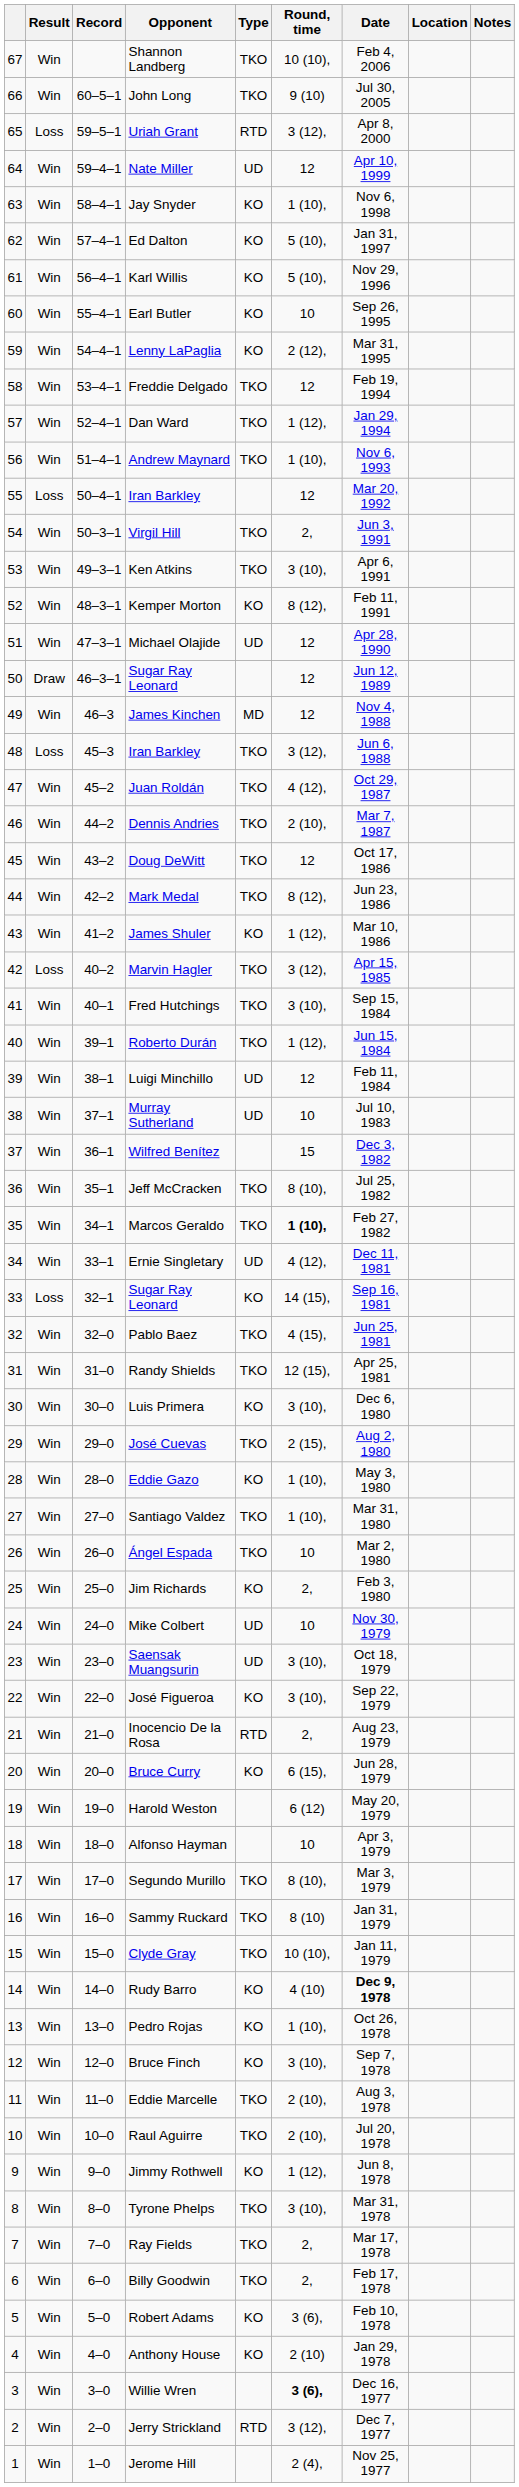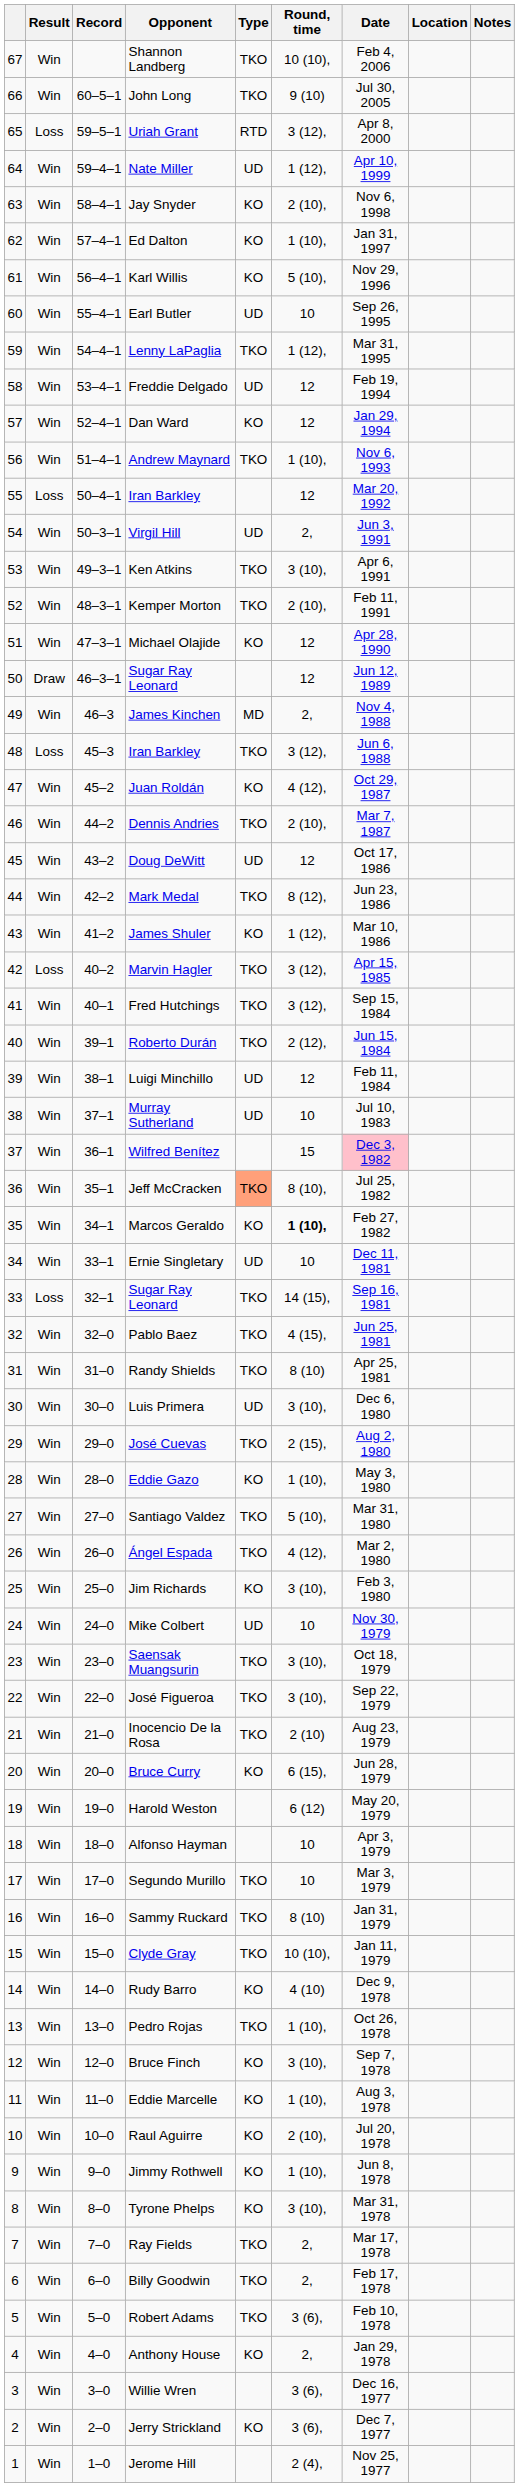 <table class="wikitable" style="text-align:center">
 <tr>
 <th></th>
 <th>Result</th>
 <th>Record</th>
 <th>Opponent</th>
 <th>Type</th>
 <th>Round, time</th>
 <th>Date</th>
 <th>Location</th>
 <th>Notes</th>
 </tr>
 <tr>
 <td>67</td>
 <td>Win</td>
 <td></td>
 <td style="text-align:left;">Shannon Landberg</td>
 <td>TKO</td>
 <td>10 (10), </td>
 <td>Feb 4, 2006</td>
 <td style="text-align:left;"></td>
 <td></td>
 </tr>
 <tr>
 <td>66</td>
 <td>Win</td>
 <td>60–5–1</td>
 <td style="text-align:left;">John Long</td>
 <td>TKO</td>
 <td>9 (10)</td>
 <td>Jul 30, 2005</td>
 <td style="text-align:left;"></td>
 <td></td>
 </tr>
 <tr>
 <td>65</td>
 <td>Loss</td>
 <td>59–5–1</td>
 <td style="text-align:left;"><a href='#'>Uriah Grant</a></td>
 <td>RTD</td>
 <td>3 (12), </td>
 <td>Apr 8, 2000</td>
 <td style="text-align:left;"></td>
 <td style="text-align:left;"></td>
 </tr>
 <tr>
 <td>64</td>
 <td>Win</td>
 <td>59–4–1</td>
 <td style="text-align:left;"><a href='#'>Nate Miller</a></td>
 <td>UD</td>
-<td>12</td>
+<td>1 (12), </td>
 <td><a href='#'>Apr 10, 1999</a></td>
 <td style="text-align:left;"></td>
 <td style="text-align:left;"></td>
 </tr>
 <tr>
 <td>63</td>
 <td>Win</td>
 <td>58–4–1</td>
 <td style="text-align:left;">Jay Snyder</td>
 <td>KO</td>
-<td>1 (10), </td>
+<td>2 (10), </td>
 <td>Nov 6, 1998</td>
 <td style="text-align:left;"></td>
 <td></td>
 </tr>
 <tr>
 <td>62</td>
 <td>Win</td>
 <td>57–4–1</td>
 <td style="text-align:left;">Ed Dalton</td>
 <td>KO</td>
-<td>5 (10), </td>
+<td>1 (10), </td>
 <td>Jan 31, 1997</td>
 <td style="text-align:left;"></td>
 <td></td>
 </tr>
 <tr>
 <td>61</td>
 <td>Win</td>
 <td>56–4–1</td>
 <td style="text-align:left;">Karl Willis</td>
 <td>KO</td>
 <td>5 (10), </td>
 <td>Nov 29, 1996</td>
 <td style="text-align:left;"></td>
 <td></td>
 </tr>
 <tr>
 <td>60</td>
 <td>Win</td>
 <td>55–4–1</td>
 <td style="text-align:left;">Earl Butler</td>
-<td>KO</td>
+<td>UD</td>
 <td>10</td>
 <td>Sep 26, 1995</td>
 <td style="text-align:left;"></td>
 <td></td>
 </tr>
 <tr>
 <td>59</td>
 <td>Win</td>
 <td>54–4–1</td>
 <td style="text-align:left;"><a href='#'>Lenny LaPaglia</a></td>
-<td>KO</td>
-<td>2 (12), </td>
+<td>TKO</td>
+<td>1 (12), </td>
 <td>Mar 31, 1995</td>
 <td style="text-align:left;"></td>
 <td style="text-align:left;"></td>
 </tr>
 <tr>
 <td>58</td>
 <td>Win</td>
 <td>53–4–1</td>
 <td style="text-align:left;">Freddie Delgado</td>
-<td>TKO</td>
+<td>UD</td>
 <td>12</td>
 <td>Feb 19, 1994</td>
 <td style="text-align:left;"></td>
 <td style="text-align:left;"></td>
 </tr>
 <tr>
 <td>57</td>
 <td>Win</td>
 <td>52–4–1</td>
 <td style="text-align:left;">Dan Ward</td>
-<td>TKO</td>
-<td>1 (12), </td>
+<td>KO</td>
+<td>12</td>
 <td><a href='#'>Jan 29, 1994</a></td>
 <td style="text-align:left;"></td>
 <td style="text-align:left;"></td>
 </tr>
 <tr>
 <td>56</td>
 <td>Win</td>
 <td>51–4–1</td>
 <td style="text-align:left;"><a href='#'>Andrew Maynard</a></td>
 <td>TKO</td>
 <td>1 (10), </td>
 <td><a href='#'>Nov 6, 1993</a></td>
 <td style="text-align:left;"></td>
 <td></td>
 </tr>
 <tr>
 <td>55</td>
 <td>Loss</td>
 <td>50–4–1</td>
 <td style="text-align:left;"><a href='#'>Iran Barkley</a></td>
 <td></td>
 <td>12</td>
 <td><a href='#'>Mar 20, 1992</a></td>
 <td style="text-align:left;"></td>
 <td style="text-align:left;"></td>
 </tr>
 <tr>
 <td>54</td>
 <td>Win</td>
 <td>50–3–1</td>
 <td style="text-align:left;"><a href='#'>Virgil Hill</a></td>
-<td>TKO</td>
+<td>UD</td>
 <td>2, </td>
 <td><a href='#'>Jun 3, 1991</a></td>
 <td style="text-align:left;"></td>
 <td style="text-align:left;"></td>
 </tr>
 <tr>
 <td>53</td>
 <td>Win</td>
 <td>49–3–1</td>
 <td style="text-align:left;">Ken Atkins</td>
 <td>TKO</td>
 <td>3 (10), </td>
 <td>Apr 6, 1991</td>
 <td style="text-align:left;"></td>
 <td></td>
 </tr>
 <tr>
 <td>52</td>
 <td>Win</td>
 <td>48–3–1</td>
 <td style="text-align:left;">Kemper Morton</td>
-<td>KO</td>
-<td>8 (12), </td>
+<td>TKO</td>
+<td>2 (10), </td>
 <td>Feb 11, 1991</td>
 <td style="text-align:left;"></td>
 <td></td>
 </tr>
 <tr>
 <td>51</td>
 <td>Win</td>
 <td>47–3–1</td>
 <td style="text-align:left;">Michael Olajide</td>
-<td>UD</td>
+<td>KO</td>
 <td>12</td>
 <td><a href='#'>Apr 28, 1990</a></td>
 <td style="text-align:left;"></td>
 <td style="text-align:left;"></td>
 </tr>
 <tr>
 <td>50</td>
 <td>Draw</td>
 <td>46–3–1</td>
 <td style="text-align:left;"><a href='#'>Sugar Ray Leonard</a></td>
 <td></td>
 <td>12</td>
 <td><a href='#'>Jun 12, 1989</a></td>
 <td style="text-align:left;"></td>
 <td style="text-align:left;"></td>
 </tr>
 <tr>
 <td>49</td>
 <td>Win</td>
 <td>46–3</td>
 <td style="text-align:left;"><a href='#'>James Kinchen</a></td>
 <td>MD</td>
-<td>12</td>
+<td>2, </td>
 <td><a href='#'>Nov 4, 1988</a></td>
 <td style="text-align:left;"></td>
 <td style="text-align:left;"></td>
 </tr>
 <tr>
 <td>48</td>
 <td>Loss</td>
 <td>45–3</td>
 <td style="text-align:left;"><a href='#'>Iran Barkley</a></td>
 <td>TKO</td>
 <td>3 (12), </td>
 <td><a href='#'>Jun 6, 1988</a></td>
 <td style="text-align:left;"></td>
 <td style="text-align:left;"></td>
 </tr>
 <tr>
 <td>47</td>
 <td>Win</td>
 <td>45–2</td>
 <td style="text-align:left;"><a href='#'>Juan Roldán</a></td>
-<td>TKO</td>
+<td>KO</td>
 <td>4 (12), </td>
 <td><a href='#'>Oct 29, 1987</a></td>
 <td style="text-align:left;"></td>
 <td style="text-align:left;"></td>
 </tr>
 <tr>
 <td>46</td>
 <td>Win</td>
 <td>44–2</td>
 <td style="text-align:left;"><a href='#'>Dennis Andries</a></td>
 <td>TKO</td>
 <td>2 (10), </td>
 <td><a href='#'>Mar 7, 1987</a></td>
 <td style="text-align:left;"></td>
 <td style="text-align:left;"></td>
 </tr>
 <tr>
 <td>45</td>
 <td>Win</td>
 <td>43–2</td>
 <td style="text-align:left;"><a href='#'>Doug DeWitt</a></td>
-<td>TKO</td>
+<td>UD</td>
 <td>12</td>
 <td>Oct 17, 1986</td>
 <td style="text-align:left;"></td>
 <td style="text-align:left;"></td>
 </tr>
 <tr>
 <td>44</td>
 <td>Win</td>
 <td>42–2</td>
 <td style="text-align:left;"><a href='#'>Mark Medal</a></td>
 <td>TKO</td>
 <td>8 (12), </td>
 <td>Jun 23, 1986</td>
 <td style="text-align:left;"></td>
 <td style="text-align:left;"></td>
 </tr>
 <tr>
 <td>43</td>
 <td>Win</td>
 <td>41–2</td>
 <td style="text-align:left;"><a href='#'>James Shuler</a></td>
 <td>KO</td>
 <td>1 (12), </td>
 <td>Mar 10, 1986</td>
 <td style="text-align:left;"></td>
 <td style="text-align:left;"></td>
 </tr>
 <tr>
 <td>42</td>
 <td>Loss</td>
 <td>40–2</td>
 <td style="text-align:left;"><a href='#'>Marvin Hagler</a></td>
 <td>TKO</td>
 <td>3 (12), </td>
 <td><a href='#'>Apr 15, 1985</a></td>
 <td style="text-align:left;"></td>
 <td style="text-align:left;"></td>
 </tr>
 <tr>
 <td>41</td>
 <td>Win</td>
 <td>40–1</td>
 <td style="text-align:left;">Fred Hutchings</td>
 <td>TKO</td>
-<td>3 (10), </td>
+<td>3 (12), </td>
 <td>Sep 15, 1984</td>
 <td style="text-align:left;"></td>
 <td style="text-align:left;"></td>
 </tr>
 <tr>
 <td>40</td>
 <td>Win</td>
 <td>39–1</td>
 <td style="text-align:left;"><a href='#'>Roberto Durán</a></td>
 <td>TKO</td>
-<td>1 (12), </td>
+<td>2 (12), </td>
 <td><a href='#'>Jun 15, 1984</a></td>
 <td style="text-align:left;"></td>
 <td style="text-align:left;"></td>
 </tr>
 <tr>
 <td>39</td>
 <td>Win</td>
 <td>38–1</td>
 <td style="text-align:left;">Luigi Minchillo</td>
 <td>UD</td>
 <td>12</td>
 <td>Feb 11, 1984</td>
 <td style="text-align:left;"></td>
 <td style="text-align:left;"></td>
 </tr>
 <tr>
 <td>38</td>
 <td>Win</td>
 <td>37–1</td>
 <td style="text-align:left;"><a href='#'>Murray Sutherland</a></td>
 <td>UD</td>
 <td>10</td>
 <td>Jul 10, 1983</td>
 <td style="text-align:left;"></td>
 <td></td>
 </tr>
 <tr>
 <td>37</td>
 <td>Win</td>
 <td>36–1</td>
 <td style="text-align:left;"><a href='#'>Wilfred Benítez</a></td>
 <td></td>
 <td>15</td>
-<td><a href='#'>Dec 3, 1982</a></td>
+<td style="background: pink;"><a href='#'>Dec 3, 1982</a></td>
 <td style="text-align:left;"></td>
 <td style="text-align:left;"></td>
 </tr>
 <tr>
 <td>36</td>
 <td>Win</td>
 <td>35–1</td>
 <td style="text-align:left;">Jeff McCracken</td>
-<td>TKO</td>
+<td style="background: lightsalmon;">TKO</td>
 <td>8 (10), </td>
 <td>Jul 25, 1982</td>
 <td style="text-align:left;"></td>
 <td></td>
 </tr>
 <tr>
 <td>35</td>
 <td>Win</td>
 <td>34–1</td>
 <td style="text-align:left;">Marcos Geraldo</td>
-<td>TKO</td>
+<td>KO</td>
 <td><strong>1 (10), </strong></td>
 <td>Feb 27, 1982</td>
 <td style="text-align:left;"></td>
 <td></td>
 </tr>
 <tr>
 <td>34</td>
 <td>Win</td>
 <td>33–1</td>
 <td style="text-align:left;">Ernie Singletary</td>
 <td>UD</td>
-<td>4 (12), </td>
+<td>10</td>
 <td><a href='#'>Dec 11, 1981</a></td>
 <td style="text-align:left;"></td>
 <td></td>
 </tr>
 <tr>
 <td>33</td>
 <td>Loss</td>
 <td>32–1</td>
 <td style="text-align:left;"><a href='#'>Sugar Ray Leonard</a></td>
-<td>KO</td>
+<td>TKO</td>
 <td>14 (15), </td>
 <td><a href='#'>Sep 16, 1981</a></td>
 <td style="text-align:left;"></td>
 <td style="text-align:left;"></td>
 </tr>
 <tr>
 <td>32</td>
 <td>Win</td>
 <td>32–0</td>
 <td style="text-align:left;">Pablo Baez</td>
 <td>TKO</td>
 <td>4 (15), </td>
 <td><a href='#'>Jun 25, 1981</a></td>
 <td style="text-align:left;"></td>
 <td style="text-align:left;"></td>
 </tr>
 <tr>
 <td>31</td>
 <td>Win</td>
 <td>31–0</td>
 <td style="text-align:left;">Randy Shields</td>
 <td>TKO</td>
-<td>12 (15), </td>
+<td>8 (10)</td>
 <td>Apr 25, 1981</td>
 <td style="text-align:left;"></td>
 <td style="text-align:left;"></td>
 </tr>
 <tr>
 <td>30</td>
 <td>Win</td>
 <td>30–0</td>
 <td style="text-align:left;">Luis Primera</td>
-<td>KO</td>
+<td>UD</td>
 <td>3 (10), </td>
 <td>Dec 6, 1980</td>
 <td style="text-align:left;"></td>
 <td style="text-align:left;"></td>
 </tr>
 <tr>
 <td>29</td>
 <td>Win</td>
 <td>29–0</td>
 <td style="text-align:left;"><a href='#'>José Cuevas</a></td>
 <td>TKO</td>
 <td>2 (15), </td>
 <td><a href='#'>Aug 2, 1980</a></td>
 <td style="text-align:left;"></td>
 <td style="text-align:left;"></td>
 </tr>
 <tr>
 <td>28</td>
 <td>Win</td>
 <td>28–0</td>
 <td style="text-align:left;"><a href='#'>Eddie Gazo</a></td>
 <td>KO</td>
 <td>1 (10), </td>
 <td>May 3, 1980</td>
 <td style="text-align:left;"></td>
 <td></td>
 </tr>
 <tr>
 <td>27</td>
 <td>Win</td>
 <td>27–0</td>
 <td style="text-align:left;">Santiago Valdez</td>
 <td>TKO</td>
-<td>1 (10), </td>
+<td>5 (10), </td>
 <td>Mar 31, 1980</td>
 <td style="text-align:left;"></td>
 <td></td>
 </tr>
 <tr>
 <td>26</td>
 <td>Win</td>
 <td>26–0</td>
 <td style="text-align:left;"><a href='#'>Ángel Espada</a></td>
 <td>TKO</td>
-<td>10</td>
+<td>4 (12), </td>
 <td>Mar 2, 1980</td>
 <td style="text-align:left;"></td>
 <td style="text-align:left;"></td>
 </tr>
 <tr>
 <td>25</td>
 <td>Win</td>
 <td>25–0</td>
 <td style="text-align:left;">Jim Richards</td>
 <td>KO</td>
-<td>2, </td>
+<td>3 (10), </td>
 <td>Feb 3, 1980</td>
 <td style="text-align:left;"></td>
 <td></td>
 </tr>
 <tr>
 <td>24</td>
 <td>Win</td>
 <td>24–0</td>
 <td style="text-align:left;">Mike Colbert</td>
 <td>UD</td>
 <td>10</td>
 <td><a href='#'>Nov 30, 1979</a></td>
 <td style="text-align:left;"></td>
 <td></td>
 </tr>
 <tr>
 <td>23</td>
 <td>Win</td>
 <td>23–0</td>
 <td style="text-align:left;"><a href='#'>Saensak Muangsurin</a></td>
-<td>UD</td>
+<td>TKO</td>
 <td>3 (10), </td>
 <td>Oct 18, 1979</td>
 <td style="text-align:left;"></td>
 <td></td>
 </tr>
 <tr>
 <td>22</td>
 <td>Win</td>
 <td>22–0</td>
 <td style="text-align:left;">José Figueroa</td>
-<td>KO</td>
+<td>TKO</td>
 <td>3 (10), </td>
 <td>Sep 22, 1979</td>
 <td style="text-align:left;"></td>
 <td></td>
 </tr>
 <tr>
 <td>21</td>
 <td>Win</td>
 <td>21–0</td>
 <td style="text-align:left;">Inocencio De la Rosa</td>
-<td>RTD</td>
-<td>2, </td>
+<td>TKO</td>
+<td>2 (10)</td>
 <td>Aug 23, 1979</td>
 <td style="text-align:left;"></td>
 <td></td>
 </tr>
 <tr>
 <td>20</td>
 <td>Win</td>
 <td>20–0</td>
 <td style="text-align:left;"><a href='#'>Bruce Curry</a></td>
 <td>KO</td>
 <td>6 (15), </td>
 <td>Jun 28, 1979</td>
 <td style="text-align:left;"></td>
 <td></td>
 </tr>
 <tr>
 <td>19</td>
 <td>Win</td>
 <td>19–0</td>
 <td style="text-align:left;">Harold Weston</td>
 <td></td>
 <td>6 (12)</td>
 <td>May 20, 1979</td>
 <td style="text-align:left;"></td>
 <td></td>
 </tr>
 <tr>
 <td>18</td>
 <td>Win</td>
 <td>18–0</td>
 <td style="text-align:left;">Alfonso Hayman</td>
 <td></td>
 <td>10</td>
 <td>Apr 3, 1979</td>
 <td style="text-align:left;"></td>
 <td></td>
 </tr>
 <tr>
 <td>17</td>
 <td>Win</td>
 <td>17–0</td>
 <td style="text-align:left;">Segundo Murillo</td>
 <td>TKO</td>
-<td>8 (10), </td>
+<td>10</td>
 <td>Mar 3, 1979</td>
 <td style="text-align:left;"></td>
 <td></td>
 </tr>
 <tr>
 <td>16</td>
 <td>Win</td>
 <td>16–0</td>
 <td style="text-align:left;">Sammy Ruckard</td>
 <td>TKO</td>
 <td>8 (10)</td>
 <td>Jan 31, 1979</td>
 <td style="text-align:left;"></td>
 <td></td>
 </tr>
 <tr>
 <td>15</td>
 <td>Win</td>
 <td>15–0</td>
 <td style="text-align:left;"><a href='#'>Clyde Gray</a></td>
 <td>TKO</td>
 <td>10 (10), </td>
 <td>Jan 11, 1979</td>
 <td style="text-align:left;"></td>
 <td></td>
 </tr>
 <tr>
 <td>14</td>
 <td>Win</td>
 <td>14–0</td>
 <td style="text-align:left;">Rudy Barro</td>
 <td>KO</td>
 <td>4 (10)</td>
-<td><strong>Dec 9, 1978</strong></td>
+<td>Dec 9, 1978</td>
 <td style="text-align:left;"></td>
 <td></td>
 </tr>
 <tr>
 <td>13</td>
 <td>Win</td>
 <td>13–0</td>
 <td style="text-align:left;">Pedro Rojas</td>
-<td>KO</td>
+<td>TKO</td>
 <td>1 (10), </td>
 <td>Oct 26, 1978</td>
 <td style="text-align:left;"></td>
 <td></td>
 </tr>
 <tr>
 <td>12</td>
 <td>Win</td>
 <td>12–0</td>
 <td style="text-align:left;">Bruce Finch</td>
 <td>KO</td>
 <td>3 (10), </td>
 <td>Sep 7, 1978</td>
 <td style="text-align:left;"></td>
 <td></td>
 </tr>
 <tr>
 <td>11</td>
 <td>Win</td>
 <td>11–0</td>
 <td style="text-align:left;">Eddie Marcelle</td>
-<td>TKO</td>
-<td>2 (10), </td>
+<td>KO</td>
+<td>1 (10), </td>
 <td>Aug 3, 1978</td>
 <td style="text-align:left;"></td>
 <td></td>
 </tr>
 <tr>
 <td>10</td>
 <td>Win</td>
 <td>10–0</td>
 <td style="text-align:left;">Raul Aguirre</td>
-<td>TKO</td>
+<td>KO</td>
 <td>2 (10), </td>
 <td>Jul 20, 1978</td>
 <td style="text-align:left;"></td>
 <td></td>
 </tr>
 <tr>
 <td>9</td>
 <td>Win</td>
 <td>9–0</td>
 <td style="text-align:left;">Jimmy Rothwell</td>
 <td>KO</td>
-<td>1 (12), </td>
+<td>1 (10), </td>
 <td>Jun 8, 1978</td>
 <td style="text-align:left;"></td>
 <td></td>
 </tr>
 <tr>
 <td>8</td>
 <td>Win</td>
 <td>8–0</td>
 <td style="text-align:left;">Tyrone Phelps</td>
-<td>TKO</td>
+<td>KO</td>
 <td>3 (10), </td>
 <td>Mar 31, 1978</td>
 <td style="text-align:left;"></td>
 <td></td>
 </tr>
 <tr>
 <td>7</td>
 <td>Win</td>
 <td>7–0</td>
 <td style="text-align:left;">Ray Fields</td>
 <td>TKO</td>
 <td>2, </td>
 <td>Mar 17, 1978</td>
 <td style="text-align:left;"></td>
 <td></td>
 </tr>
 <tr>
 <td>6</td>
 <td>Win</td>
 <td>6–0</td>
 <td style="text-align:left;">Billy Goodwin</td>
 <td>TKO</td>
 <td>2, </td>
 <td>Feb 17, 1978</td>
 <td style="text-align:left;"></td>
 <td></td>
 </tr>
 <tr>
 <td>5</td>
 <td>Win</td>
 <td>5–0</td>
 <td style="text-align:left;">Robert Adams</td>
-<td>KO</td>
+<td>TKO</td>
 <td>3 (6), </td>
 <td>Feb 10, 1978</td>
 <td style="text-align:left;"></td>
 <td></td>
 </tr>
 <tr>
 <td>4</td>
 <td>Win</td>
 <td>4–0</td>
 <td style="text-align:left;">Anthony House</td>
 <td>KO</td>
-<td>2 (10)</td>
+<td>2, </td>
 <td>Jan 29, 1978</td>
 <td style="text-align:left;"></td>
 <td></td>
 </tr>
 <tr>
 <td>3</td>
 <td>Win</td>
 <td>3–0</td>
 <td style="text-align:left;">Willie Wren</td>
 <td></td>
-<td><strong>3 (6), </strong></td>
+<td>3 (6), </td>
 <td>Dec 16, 1977</td>
 <td style="text-align:left;"></td>
 <td></td>
 </tr>
 <tr>
 <td>2</td>
 <td>Win</td>
 <td>2–0</td>
 <td style="text-align:left;">Jerry Strickland</td>
-<td>RTD</td>
-<td>3 (12), </td>
+<td>KO</td>
+<td>3 (6), </td>
 <td>Dec 7, 1977</td>
 <td style="text-align:left;"></td>
 <td></td>
 </tr>
 <tr>
 <td>1</td>
 <td>Win</td>
 <td>1–0</td>
 <td style="text-align:left;">Jerome Hill</td>
 <td></td>
 <td>2 (4), </td>
 <td>Nov 25, 1977</td>
 <td style="text-align:left;"></td>
 <td></td>
 </tr>
 </table>
